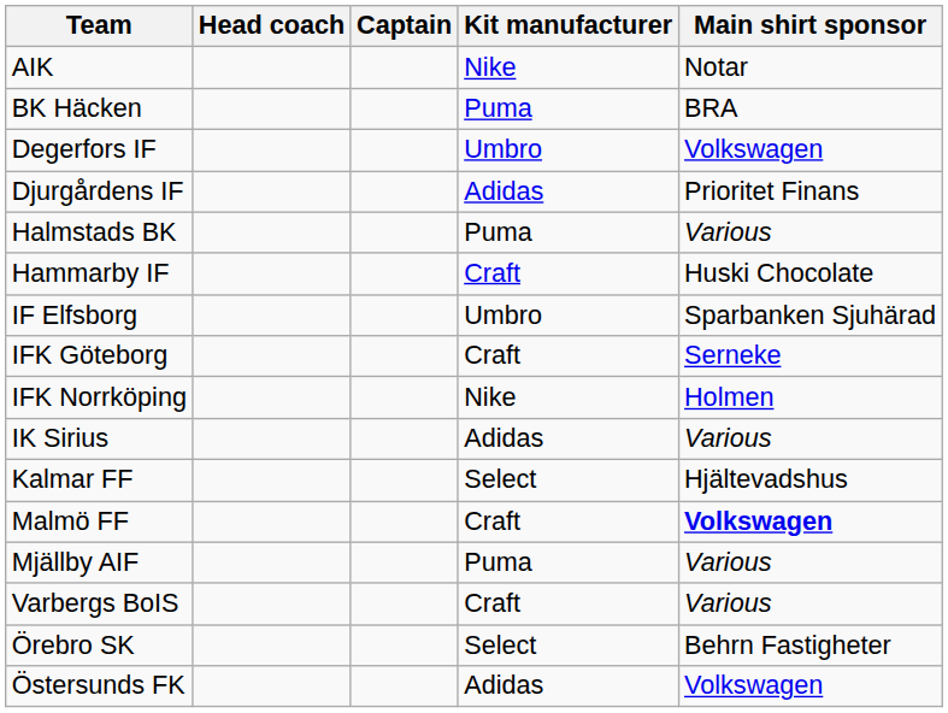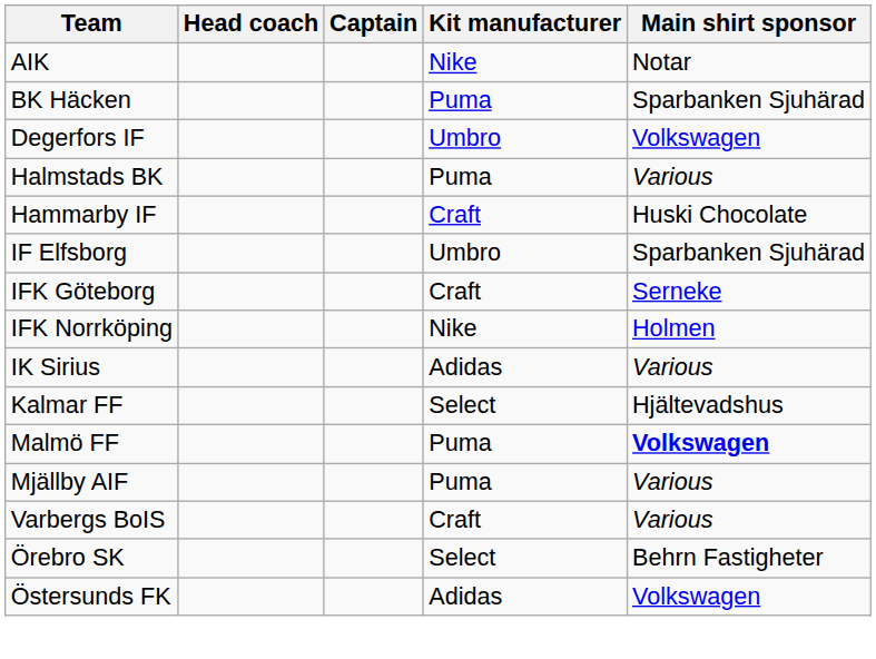 <table class="wikitable sortable" style="text-align: left;">
 <tr>
 <th>Team</th>
 <th>Head coach</th>
 <th>Captain</th>
 <th>Kit manufacturer</th>
 <th>Main shirt sponsor</th>
 </tr>
 <tr>
 <td>AIK</td>
 <td> </td>
 <td> </td>
 <td><a href='#'>Nike</a></td>
 <td>Notar</td>
 </tr>
 <tr>
 <td>BK Häcken</td>
 <td> </td>
 <td> </td>
 <td><a href='#'>Puma</a></td>
-<td>BRA</td>
+<td>Sparbanken Sjuhärad</td>
 </tr>
 <tr>
 <td>Degerfors IF</td>
 <td> <br> </td>
 <td> </td>
 <td><a href='#'>Umbro</a></td>
 <td><a href='#'>Volkswagen</a></td>
-</tr>
-<tr>
-<td>Djurgårdens IF</td>
-<td> <br> </td>
-<td> </td>
-<td><a href='#'>Adidas</a></td>
-<td>Prioritet Finans</td>
 </tr>
 <tr>
 <td>Halmstads BK</td>
 <td> </td>
 <td> </td>
 <td>Puma</td>
 <td><em>Various</em></td>
 </tr>
 <tr>
 <td>Hammarby IF</td>
 <td> </td>
 <td> </td>
 <td><a href='#'>Craft</a></td>
 <td>Huski Chocolate</td>
 </tr>
 <tr>
 <td>IF Elfsborg</td>
 <td> </td>
 <td> </td>
 <td>Umbro</td>
 <td>Sparbanken Sjuhärad</td>
 </tr>
 <tr>
 <td>IFK Göteborg</td>
 <td> </td>
 <td> </td>
 <td>Craft</td>
 <td><a href='#'>Serneke</a></td>
 </tr>
 <tr>
 <td>IFK Norrköping</td>
 <td> </td>
 <td> </td>
 <td>Nike</td>
 <td><a href='#'>Holmen</a></td>
 </tr>
 <tr>
 <td>IK Sirius</td>
 <td> </td>
 <td> </td>
 <td>Adidas</td>
 <td><em>Various</em></td>
 </tr>
 <tr>
 <td>Kalmar FF</td>
 <td> </td>
 <td> </td>
 <td>Select</td>
 <td>Hjältevadshus</td>
 </tr>
 <tr>
 <td>Malmö FF</td>
 <td> </td>
 <td> </td>
-<td>Craft</td>
+<td>Puma</td>
 <td><strong><a href='#'>Volkswagen</a></strong></td>
 </tr>
 <tr>
 <td>Mjällby AIF</td>
 <td> </td>
 <td> </td>
 <td>Puma</td>
 <td><em>Various</em></td>
 </tr>
 <tr>
 <td>Varbergs BoIS</td>
 <td> </td>
 <td> </td>
 <td>Craft</td>
 <td><em>Various</em></td>
 </tr>
 <tr>
 <td>Örebro SK</td>
 <td> </td>
 <td> </td>
 <td>Select</td>
 <td>Behrn Fastigheter</td>
 </tr>
 <tr>
 <td>Östersunds FK</td>
 <td> </td>
 <td> </td>
 <td>Adidas</td>
 <td><a href='#'>Volkswagen</a></td>
 </tr>
 </table>
